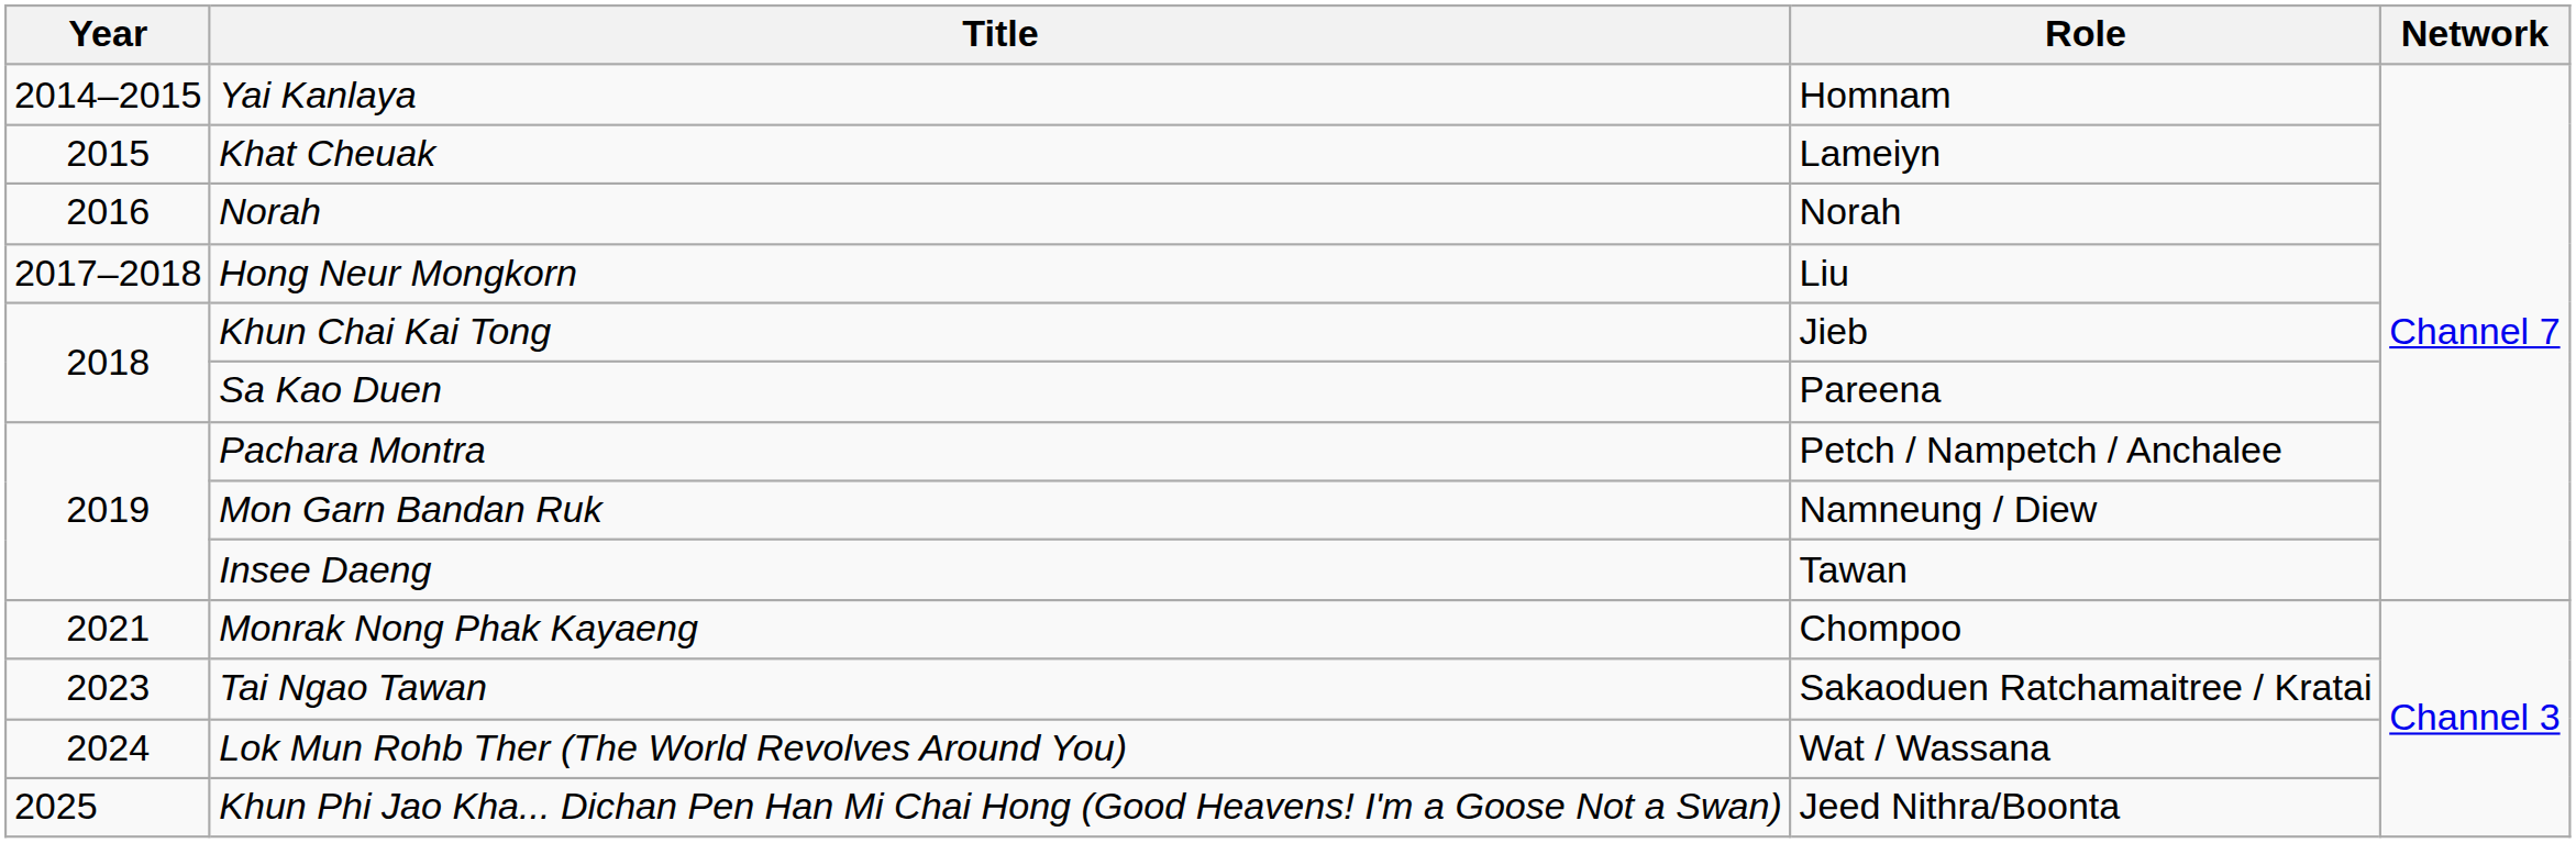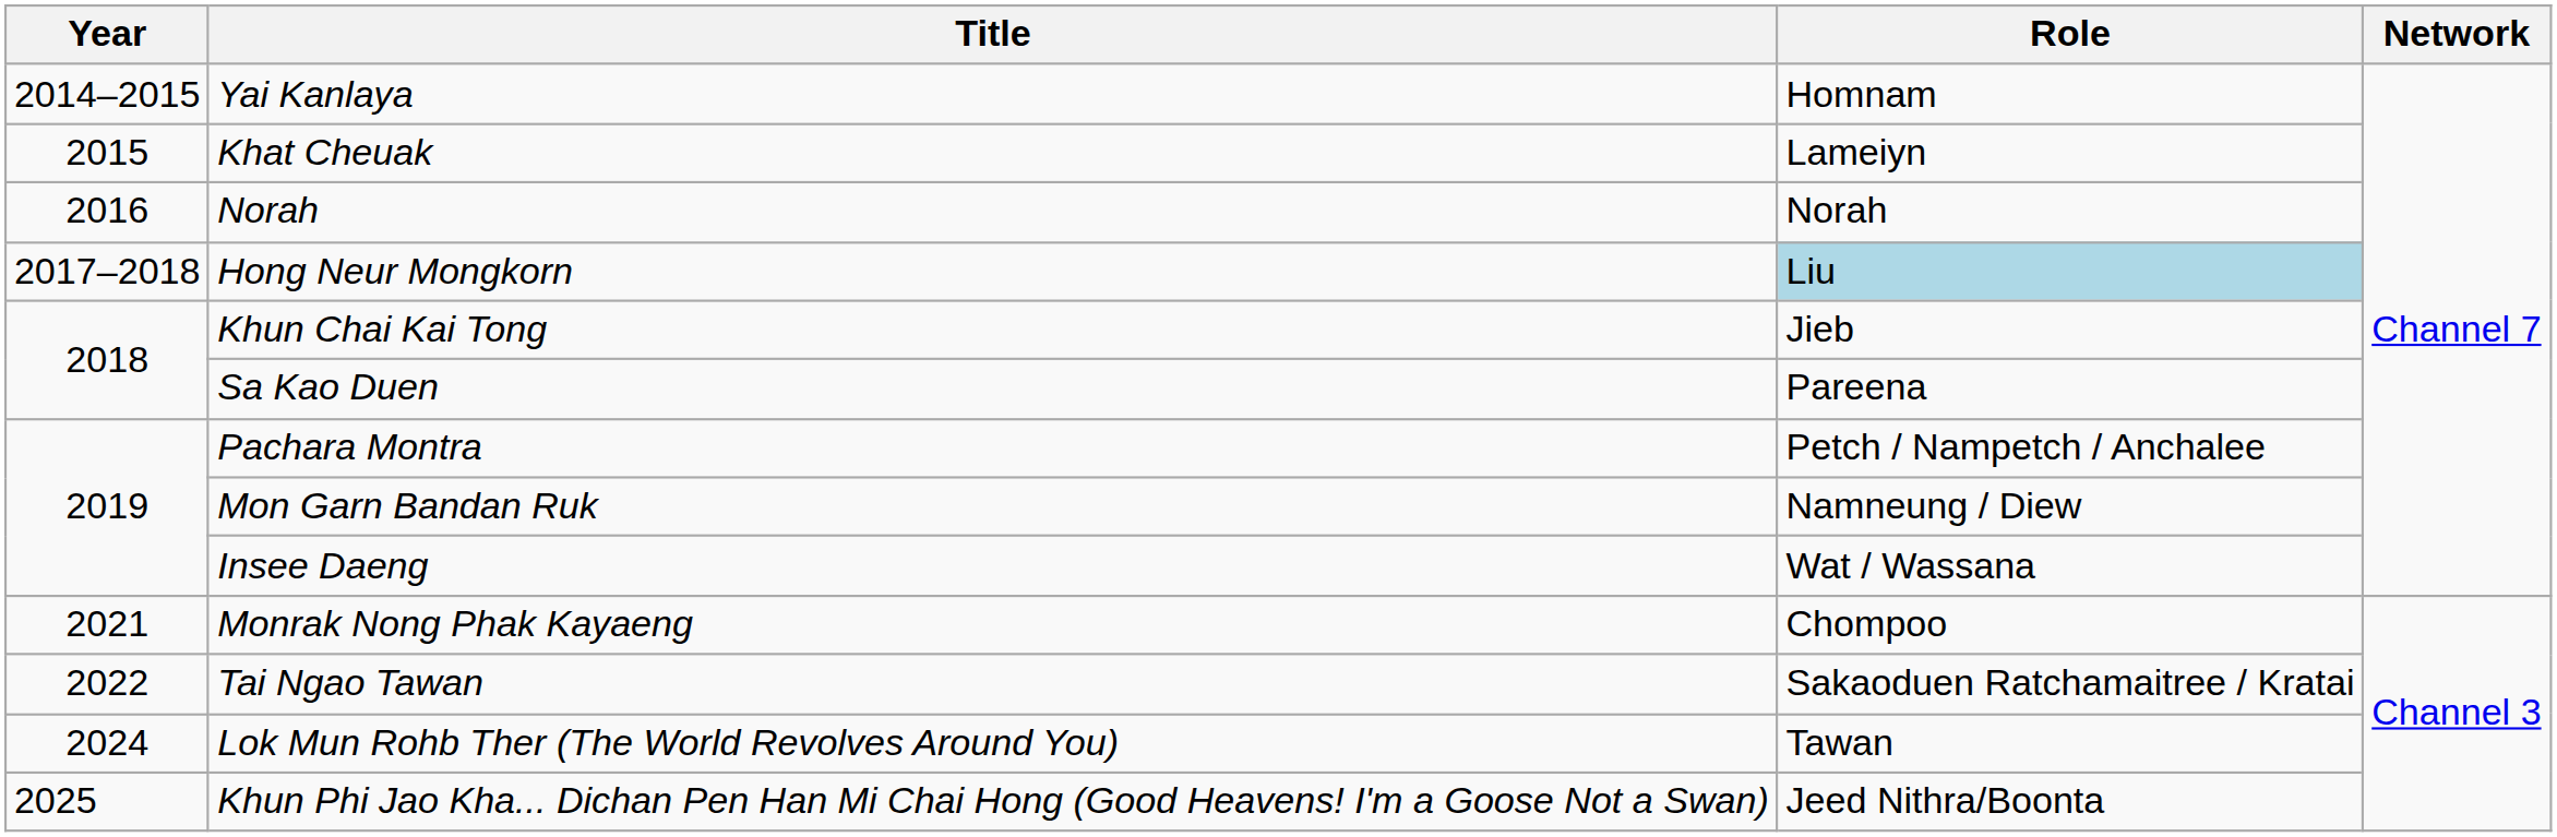 <table class="wikitable">
 <tr style="text-align:center;">
 <th>Year</th>
 <th>Title</th>
 <th>Role</th>
 <th>Network</th>
 </tr>
 <tr>
 <td style="text-align:center;">2014–2015</td>
 <td><em>Yai Kanlaya</em></td>
 <td>Homnam</td>
 <td rowspan="9" style="text-align:center;"><a href='#'>Channel 7</a></td>
 </tr>
 <tr>
 <td style="text-align:center;">2015</td>
 <td><em>Khat Cheuak</em></td>
 <td>Lameiyn</td>
 </tr>
 <tr>
 <td style="text-align:center;">2016</td>
 <td><em>Norah</em></td>
 <td>Norah</td>
 </tr>
 <tr>
 <td style="text-align:center;">2017–2018</td>
 <td><em>Hong Neur Mongkorn </em></td>
-<td>Liu</td>
+<td style="background: lightblue;">Liu</td>
 </tr>
 <tr>
 <td rowspan="2" style="text-align:center;">2018</td>
 <td><em>Khun Chai Kai Tong</em></td>
 <td>Jieb</td>
 </tr>
 <tr>
 <td><em>Sa Kao Duen</em></td>
 <td>Pareena</td>
 </tr>
 <tr>
 <td rowspan="3" style="text-align:center;">2019</td>
 <td><em>Pachara Montra</em></td>
 <td>Petch / Nampetch / Anchalee</td>
 </tr>
 <tr>
 <td><em>Mon Garn Bandan Ruk</em></td>
 <td>Namneung / Diew</td>
 </tr>
 <tr>
 <td><em>Insee Daeng</em></td>
-<td>Tawan</td>
+<td>Wat / Wassana</td>
 </tr>
 <tr>
 <td style="text-align:center;">2021</td>
 <td><em>Monrak Nong Phak Kayaeng</em></td>
 <td>Chompoo</td>
 <td rowspan="11" style="text-align:center;"><a href='#'>Channel 3</a></td>
 </tr>
 <tr>
-<td style="text-align:center;">2023</td>
+<td style="text-align:center;">2022</td>
 <td><em>Tai Ngao Tawan</em></td>
 <td>Sakaoduen Ratchamaitree / Kratai</td>
 </tr>
 <tr>
 <td style="text-align:center;">2024</td>
 <td><em>Lok Mun Rohb Ther (The World Revolves Around You)</em></td>
-<td>Wat / Wassana</td>
+<td>Tawan</td>
 </tr>
 <tr>
 <td>2025</td>
 <td><em>Khun Phi Jao Kha... Dichan Pen Han Mi Chai Hong (Good Heavens! I'm a Goose Not a Swan)</em></td>
 <td>Jeed Nithra/Boonta</td>
 </tr>
 </table>
